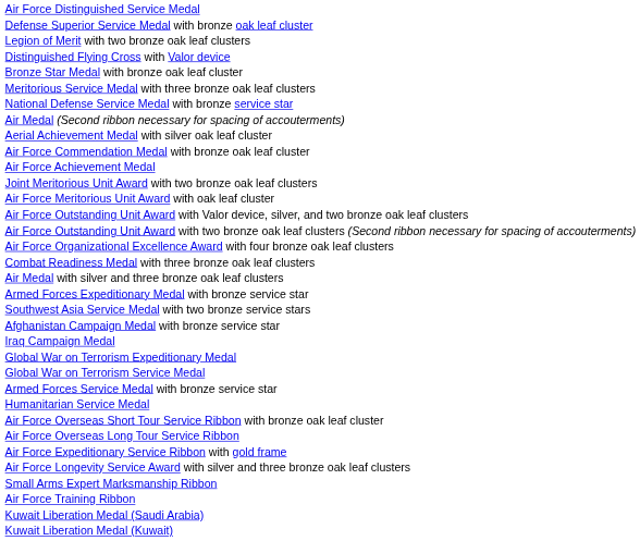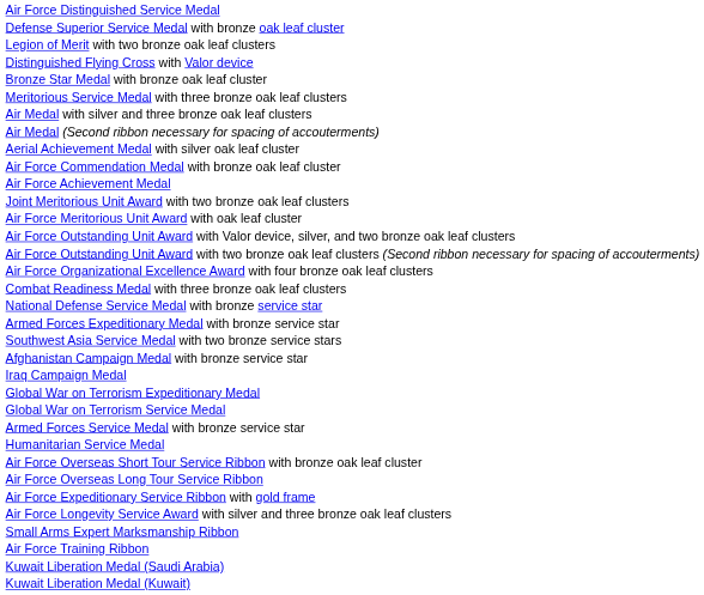 <table>
 <tr>
 <td></td>
 <td><a href='#'>Air Force Distinguished Service Medal</a></td>
 </tr>
 <tr>
 <td></td>
 <td><a href='#'>Defense Superior Service Medal</a> with bronze <a href='#'>oak leaf cluster</a></td>
 </tr>
 <tr>
 <td><span></span><span></span></td>
 <td><a href='#'>Legion of Merit</a> with two bronze oak leaf clusters</td>
 </tr>
 <tr>
 <td></td>
 <td><a href='#'>Distinguished Flying Cross</a> with <a href='#'>Valor device</a></td>
 </tr>
 <tr>
 <td></td>
 <td><a href='#'>Bronze Star Medal</a> with bronze oak leaf cluster</td>
 </tr>
 <tr>
 <td><span></span><span></span><span></span></td>
 <td><a href='#'>Meritorious Service Medal</a> with three bronze oak leaf clusters</td>
 </tr>
 <tr>
-<td></td>
-<td><a href='#'>National Defense Service Medal</a> with bronze <a href='#'>service star</a></td>
+<td><span></span><span></span><span></span><span></span></td>
+<td><a href='#'>Air Medal</a> with silver and three bronze oak leaf clusters</td>
 </tr>
 <tr>
 <td></td>
 <td><a href='#'>Air Medal</a> <em>(Second ribbon necessary for spacing of accouterments)</em></td>
 </tr>
 <tr>
 <td></td>
 <td><a href='#'>Aerial Achievement Medal</a> with silver oak leaf cluster</td>
 </tr>
 <tr>
 <td></td>
 <td><a href='#'>Air Force Commendation Medal</a> with bronze oak leaf cluster</td>
 </tr>
 <tr>
 <td></td>
 <td><a href='#'>Air Force Achievement Medal</a></td>
 </tr>
 <tr>
 <td><span></span><span></span></td>
 <td><a href='#'>Joint Meritorious Unit Award</a> with two bronze oak leaf clusters</td>
 </tr>
 <tr>
 <td></td>
 <td><a href='#'>Air Force Meritorious Unit Award</a> with oak leaf cluster</td>
 </tr>
 <tr>
 <td><span></span><span></span><span></span><span></span></td>
 <td><a href='#'>Air Force Outstanding Unit Award</a> with Valor device, silver, and two bronze oak leaf clusters</td>
 </tr>
 <tr>
 <td><span></span><span></span></td>
 <td><a href='#'>Air Force Outstanding Unit Award</a> with two bronze oak leaf clusters <em>(Second ribbon necessary for spacing of accouterments)</em></td>
 </tr>
 <tr>
 <td><span></span><span></span><span></span><span></span></td>
 <td><a href='#'>Air Force Organizational Excellence Award</a> with four bronze oak leaf clusters</td>
 </tr>
 <tr>
 <td><span></span><span></span><span></span></td>
 <td><a href='#'>Combat Readiness Medal</a> with three bronze oak leaf clusters</td>
 </tr>
 <tr>
-<td><span></span><span></span><span></span><span></span></td>
-<td><a href='#'>Air Medal</a> with silver and three bronze oak leaf clusters</td>
+<td></td>
+<td><a href='#'>National Defense Service Medal</a> with bronze <a href='#'>service star</a></td>
 </tr>
 <tr>
 <td></td>
 <td><a href='#'>Armed Forces Expeditionary Medal</a> with bronze service star</td>
 </tr>
 <tr>
 <td><span></span><span></span></td>
 <td><a href='#'>Southwest Asia Service Medal</a> with two bronze service stars</td>
 </tr>
 <tr>
 <td></td>
 <td><a href='#'>Afghanistan Campaign Medal</a> with bronze service star</td>
 </tr>
 <tr>
 <td></td>
 <td><a href='#'>Iraq Campaign Medal</a></td>
 </tr>
 <tr>
 <td></td>
 <td><a href='#'>Global War on Terrorism Expeditionary Medal</a></td>
 </tr>
 <tr>
 <td></td>
 <td><a href='#'>Global War on Terrorism Service Medal</a></td>
 </tr>
 <tr>
 <td></td>
 <td><a href='#'>Armed Forces Service Medal</a> with bronze service star</td>
 </tr>
 <tr>
 <td></td>
 <td><a href='#'>Humanitarian Service Medal</a></td>
 </tr>
 <tr>
 <td></td>
 <td><a href='#'>Air Force Overseas Short Tour Service Ribbon</a> with bronze oak leaf cluster</td>
 </tr>
 <tr>
 <td></td>
 <td><a href='#'>Air Force Overseas Long Tour Service Ribbon</a></td>
 </tr>
 <tr>
 <td></td>
 <td><a href='#'>Air Force Expeditionary Service Ribbon</a> with <a href='#'>gold frame</a></td>
 </tr>
 <tr>
 <td><span></span><span></span><span></span><span></span></td>
 <td><a href='#'>Air Force Longevity Service Award</a> with silver and three bronze oak leaf clusters</td>
 </tr>
 <tr>
 <td></td>
 <td><a href='#'>Small Arms Expert Marksmanship Ribbon</a></td>
 </tr>
 <tr>
 <td></td>
 <td><a href='#'>Air Force Training Ribbon</a></td>
 </tr>
 <tr>
 <td></td>
 <td><a href='#'>Kuwait Liberation Medal (Saudi Arabia)</a></td>
 </tr>
 <tr>
 <td></td>
 <td><a href='#'>Kuwait Liberation Medal (Kuwait)</a></td>
 </tr>
 <tr>
 </tr>
 </table>
